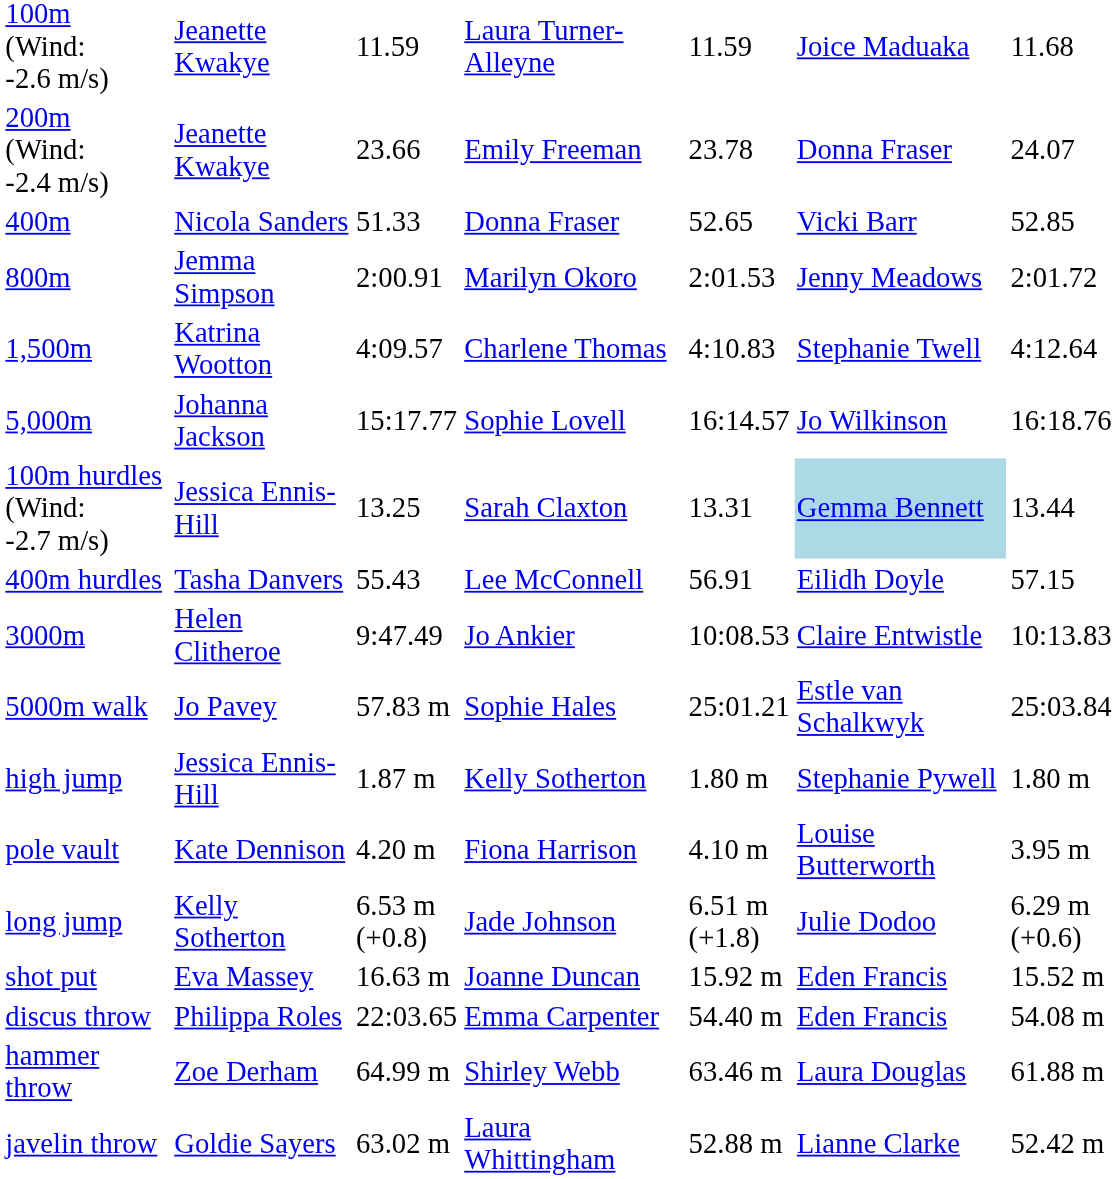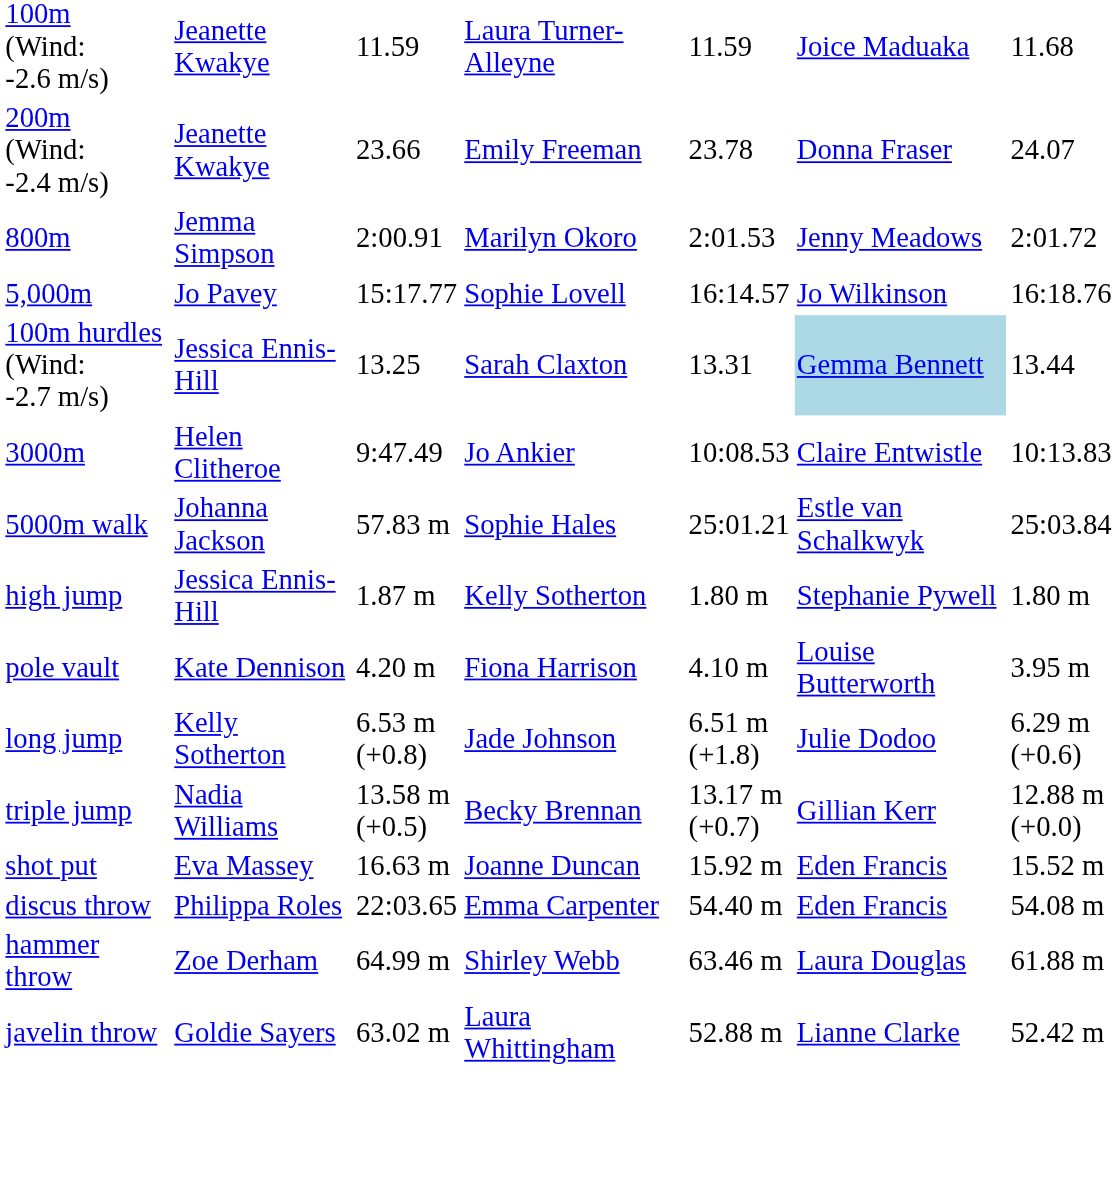 <table>
 <tr>
 <td><a href='#'>100m</a><br>(Wind: -2.6 m/s)</td>
 <td><a href='#'>Jeanette Kwakye</a></td>
 <td>11.59</td>
 <td><a href='#'>Laura Turner-Alleyne</a></td>
 <td>11.59</td>
 <td><a href='#'>Joice Maduaka</a></td>
 <td>11.68</td>
 </tr>
 <tr>
 <td><a href='#'>200m</a><br>(Wind: -2.4 m/s)</td>
 <td><a href='#'>Jeanette Kwakye</a></td>
 <td>23.66</td>
 <td><a href='#'>Emily Freeman</a></td>
 <td>23.78</td>
 <td><a href='#'>Donna Fraser</a></td>
 <td>24.07</td>
 </tr>
 <tr>
-<td><a href='#'>400m</a></td>
-<td><a href='#'>Nicola Sanders</a></td>
-<td>51.33</td>
-<td><a href='#'>Donna Fraser</a></td>
-<td>52.65</td>
-<td><a href='#'>Vicki Barr</a></td>
-<td>52.85</td>
-</tr>
-<tr>
 <td><a href='#'>800m</a></td>
 <td><a href='#'>Jemma Simpson</a></td>
 <td>2:00.91</td>
 <td><a href='#'>Marilyn Okoro</a></td>
 <td>2:01.53</td>
 <td><a href='#'>Jenny Meadows</a></td>
 <td>2:01.72</td>
 </tr>
 <tr>
-<td><a href='#'>1,500m</a></td>
-<td><a href='#'>Katrina Wootton</a></td>
-<td>4:09.57</td>
-<td><a href='#'>Charlene Thomas</a></td>
-<td>4:10.83</td>
-<td> <a href='#'>Stephanie Twell</a></td>
-<td>4:12.64</td>
-</tr>
-<tr>
 <td><a href='#'>5,000m</a></td>
-<td><a href='#'>Johanna Jackson</a></td>
+<td><a href='#'>Jo Pavey</a></td>
 <td>15:17.77</td>
 <td><a href='#'>Sophie Lovell</a></td>
 <td>16:14.57</td>
 <td><a href='#'>Jo Wilkinson</a></td>
 <td>16:18.76</td>
 </tr>
 <tr>
 <td><a href='#'>100m hurdles</a><br>(Wind: -2.7 m/s)</td>
 <td><a href='#'>Jessica Ennis-Hill</a></td>
 <td>13.25</td>
 <td><a href='#'>Sarah Claxton</a></td>
 <td>13.31</td>
 <td style="background: lightblue;"><a href='#'>Gemma Bennett</a></td>
 <td>13.44</td>
 </tr>
 <tr>
-<td><a href='#'>400m hurdles</a></td>
-<td><a href='#'>Tasha Danvers</a></td>
-<td>55.43</td>
-<td> <a href='#'>Lee McConnell</a></td>
-<td>56.91</td>
-<td> <a href='#'>Eilidh Doyle</a></td>
-<td>57.15</td>
-</tr>
-<tr>
 <td><a href='#'>3000m </a></td>
 <td><a href='#'>Helen Clitheroe</a></td>
 <td>9:47.49</td>
 <td><a href='#'>Jo Ankier</a></td>
 <td>10:08.53</td>
 <td><a href='#'>Claire Entwistle</a></td>
 <td>10:13.83</td>
 </tr>
 <tr>
 <td><a href='#'>5000m walk</a></td>
-<td><a href='#'>Jo Pavey</a></td>
+<td><a href='#'>Johanna Jackson</a></td>
 <td>57.83 m</td>
 <td><a href='#'>Sophie Hales</a></td>
 <td>25:01.21</td>
 <td><a href='#'>Estle van Schalkwyk</a></td>
 <td>25:03.84</td>
 </tr>
 <tr>
 <td><a href='#'>high jump</a></td>
 <td><a href='#'>Jessica Ennis-Hill</a></td>
 <td>1.87 m</td>
 <td><a href='#'>Kelly Sotherton</a></td>
 <td>1.80 m</td>
 <td><a href='#'>Stephanie Pywell</a></td>
 <td>1.80 m</td>
 </tr>
 <tr>
 <td><a href='#'>pole vault</a></td>
 <td><a href='#'>Kate Dennison</a></td>
 <td>4.20 m</td>
 <td><a href='#'>Fiona Harrison</a></td>
 <td>4.10 m</td>
 <td><a href='#'>Louise Butterworth</a></td>
 <td>3.95 m</td>
 </tr>
 <tr>
 <td><a href='#'>long jump</a></td>
 <td><a href='#'>Kelly Sotherton</a></td>
 <td>6.53 m<br>(+0.8)</td>
 <td><a href='#'>Jade Johnson</a></td>
 <td>6.51 m<br>(+1.8)</td>
 <td><a href='#'>Julie Dodoo</a></td>
 <td>6.29 m<br>(+0.6)</td>
+</tr>
+<tr>
+<td><a href='#'>triple jump</a></td>
+<td><a href='#'>Nadia Williams</a></td>
+<td>13.58 m<br>(+0.5)</td>
+<td><a href='#'>Becky Brennan</a></td>
+<td>13.17 m<br>(+0.7)</td>
+<td> <a href='#'>Gillian Kerr</a></td>
+<td>12.88 m<br>(+0.0)</td>
 </tr>
 <tr>
 <td><a href='#'>shot put</a></td>
 <td> <a href='#'>Eva Massey</a></td>
 <td>16.63 m</td>
 <td><a href='#'>Joanne Duncan</a></td>
 <td>15.92 m</td>
 <td><a href='#'>Eden Francis</a></td>
 <td>15.52 m</td>
 </tr>
 <tr>
 <td><a href='#'>discus throw</a></td>
 <td> <a href='#'>Philippa Roles</a></td>
 <td>22:03.65</td>
 <td><a href='#'>Emma Carpenter</a></td>
 <td>54.40 m</td>
 <td><a href='#'>Eden Francis</a></td>
 <td>54.08 m</td>
 </tr>
 <tr>
 <td><a href='#'>hammer throw</a></td>
 <td><a href='#'>Zoe Derham</a></td>
 <td>64.99 m</td>
 <td> <a href='#'>Shirley Webb</a></td>
 <td>63.46 m</td>
 <td><a href='#'>Laura Douglas</a></td>
 <td>61.88 m</td>
 </tr>
 <tr>
 <td><a href='#'>javelin throw</a></td>
 <td><a href='#'>Goldie Sayers</a></td>
 <td>63.02 m</td>
 <td><a href='#'>Laura Whittingham</a></td>
 <td>52.88 m</td>
 <td><a href='#'>Lianne Clarke</a></td>
 <td>52.42 m</td>
 </tr>
 </table>
